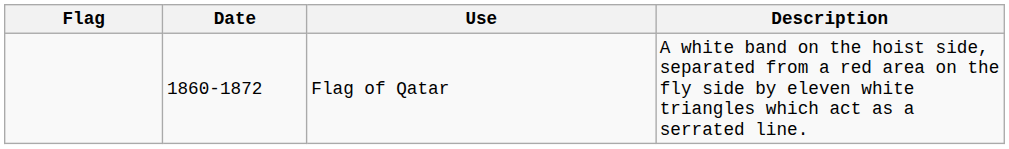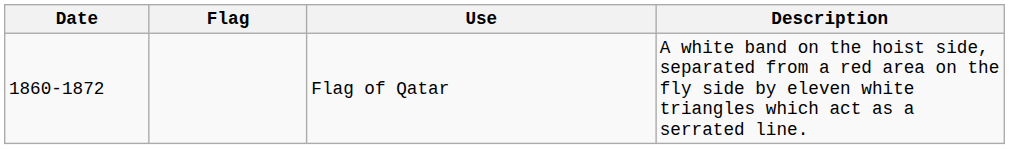 <table class="wikitable">
 <tr>
+<th style="width:100px;">Date</th>
 <th style="width:110px;">Flag</th>
-<th style="width:100px;">Date</th>
 <th style="width:250px;">Use</th>
 <th style="width:250px;">Description</th>
 </tr>
 <tr>
+<td>1860-1872</td>
 <td></td>
-<td>1860-1872</td>
 <td>Flag of Qatar</td>
 <td>A white band on the hoist side, separated from a red area on the fly side by eleven white triangles which act as a serrated line.</td>
 </tr>
 </table>
